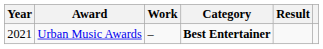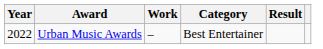 <table class="wikitable sortable plainrowheaders" style="width: auto;">
 <tr>
 <th scope="col">Year</th>
 <th scope="col">Award</th>
 <th scope="col">Work</th>
 <th scope="col">Category</th>
 <th scope="col">Result</th>
 <th scope="col" class="unsortable"></th>
 </tr>
 <tr>
-<td>2021</td>
+<td>2022</td>
 <td><a href='#'>Urban Music Awards</a></td>
 <td>–</td>
-<td><strong>Best Entertainer</strong></td>
+<td>Best Entertainer</td>
 <td></td>
 <td></td>
 </tr>
 </table>
